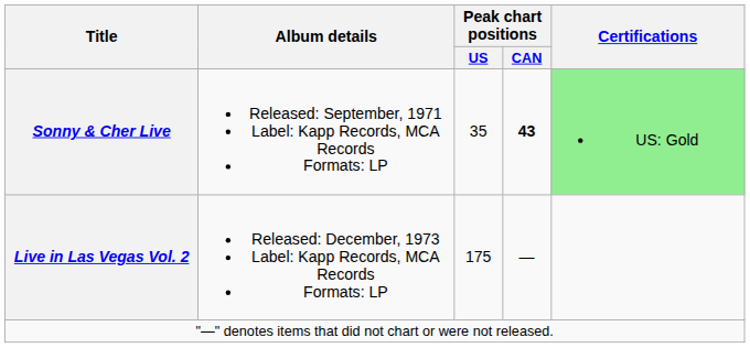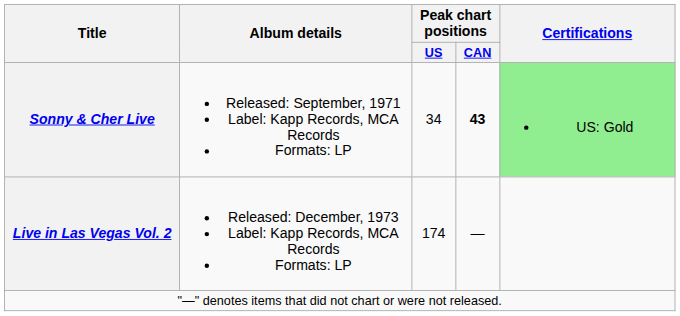 <table class="wikitable plainrowheaders" style="text-align:center;">
 <tr>
 <th scope="col" rowspan="2" style="width:12em;">Title</th>
 <th scope="col" rowspan="2" style="width:16em;">Album details</th>
 <th scope="col" colspan="2">Peak chart positions</th>
 <th scope="col" rowspan="2" style="width:12em;"><a href='#'>Certifications</a></th>
 </tr>
 <tr>
 <th scope="col" style="width:3em;font-size:90%;"><a href='#'>US</a><br></th>
 <th scope="col" style="width:3em;font-size:90%;"><a href='#'>CAN</a><br></th>
 </tr>
 <tr>
 <th scope="row"><em><a href='#'>Sonny & Cher Live</a></em></th>
 <td><br><ul><li>Released: September, 1971</li><li>Label: Kapp Records, MCA Records</li><li>Formats: LP</li></ul></td>
-<td>35</td>
+<td>34</td>
 <td><strong>43</strong></td>
 <td style="background: lightgreen;"><br><ul><li>US: Gold</li></ul></td>
 </tr>
 <tr>
 <th scope="row"><em><a href='#'>Live in Las Vegas Vol. 2</a></em></th>
 <td><br><ul><li>Released: December, 1973</li><li>Label: Kapp Records, MCA Records</li><li>Formats: LP</li></ul></td>
-<td>175</td>
+<td>174</td>
 <td>—</td>
 <td></td>
 </tr>
 <tr>
 <td colspan="15" style="text-align:center; font-size:90%;">"—" denotes items that did not chart or were not released.</td>
 </tr>
 </table>
